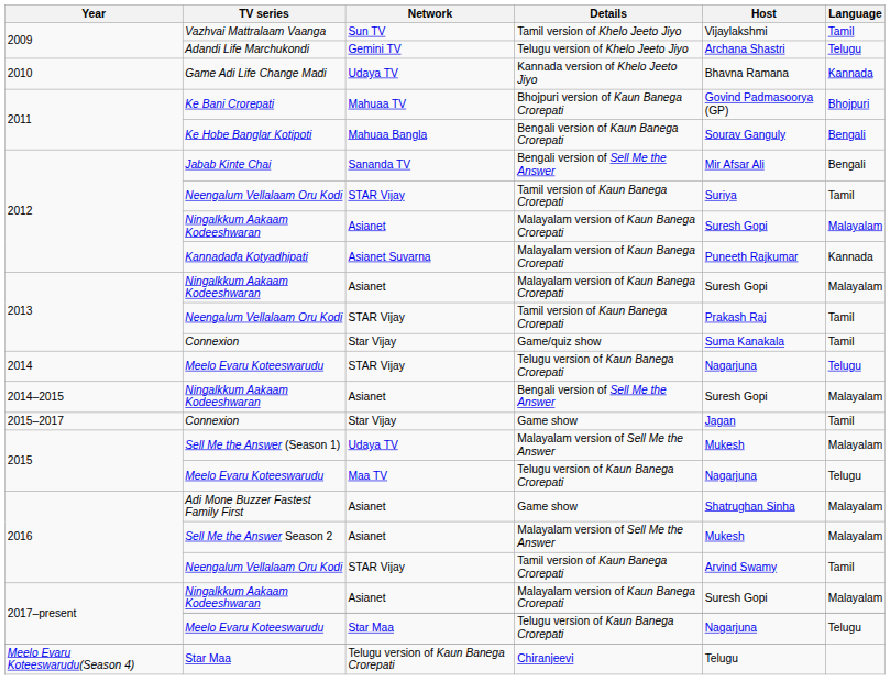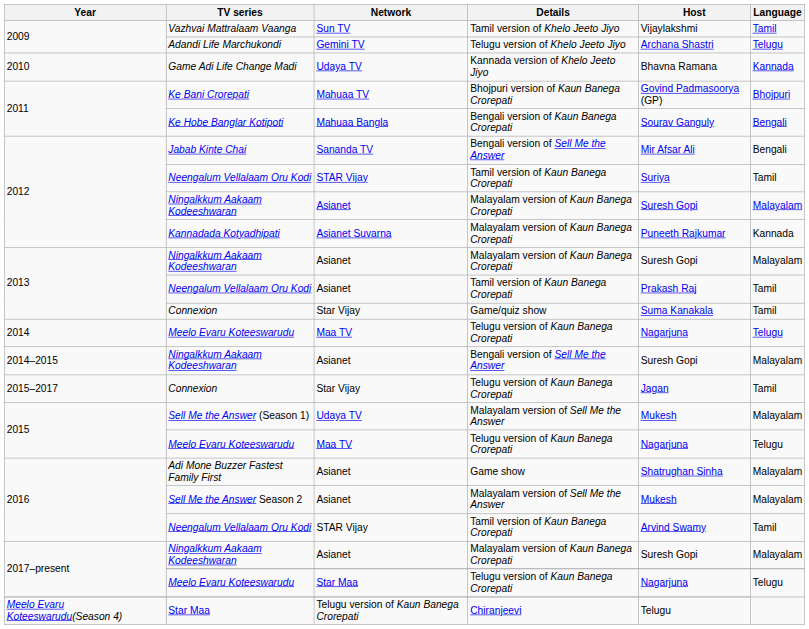 <table class="sortable wikitable" class="wikitable" style="width:99%;">
 <tr>
 <th>Year</th>
 <th>TV series</th>
 <th>Network</th>
 <th>Details</th>
 <th>Host</th>
 <th>Language</th>
 </tr>
 <tr>
 <td rowspan="2">2009</td>
 <td><em>Vazhvai Mattralaam Vaanga</em></td>
 <td><a href='#'>Sun TV</a></td>
 <td>Tamil version of <em>Khelo Jeeto Jiyo</em></td>
 <td>Vijaylakshmi</td>
 <td><a href='#'>Tamil</a></td>
 </tr>
 <tr>
 <td><em>Adandi Life Marchukondi</em></td>
 <td><a href='#'>Gemini TV</a></td>
 <td>Telugu version of <em>Khelo Jeeto Jiyo</em></td>
 <td><a href='#'>Archana Shastri</a></td>
 <td><a href='#'>Telugu</a></td>
 </tr>
 <tr>
 <td>2010</td>
 <td><em>Game Adi Life Change Madi</em></td>
 <td><a href='#'>Udaya TV</a></td>
 <td>Kannada version of <em>Khelo Jeeto Jiyo</em></td>
 <td>Bhavna Ramana</td>
 <td><a href='#'>Kannada</a></td>
 </tr>
 <tr>
 <td rowspan=2>2011</td>
 <td><em><a href='#'>Ke Bani Crorepati</a></em></td>
 <td><a href='#'>Mahuaa TV</a></td>
 <td>Bhojpuri version of <em>Kaun Banega Crorepati</em></td>
 <td><a href='#'>Govind Padmasoorya</a> (GP)</td>
 <td><a href='#'>Bhojpuri</a></td>
 </tr>
 <tr>
 <td><em><a href='#'>Ke Hobe Banglar Kotipoti</a></em></td>
 <td><a href='#'>Mahuaa Bangla</a></td>
 <td>Bengali version of <em>Kaun Banega Crorepati</em></td>
 <td><a href='#'>Sourav Ganguly</a></td>
 <td><a href='#'>Bengali</a></td>
 </tr>
 <tr>
 <td rowspan=4>2012</td>
 <td><em><a href='#'>Jabab Kinte Chai</a></em></td>
 <td><a href='#'>Sananda TV</a></td>
 <td>Bengali version of <em><a href='#'>Sell Me the Answer</a></em></td>
 <td><a href='#'>Mir Afsar Ali</a></td>
 <td>Bengali</td>
 </tr>
 <tr>
 <td><em><a href='#'>Neengalum Vellalaam Oru Kodi</a></em></td>
 <td><a href='#'>STAR Vijay</a></td>
 <td>Tamil version of <em>Kaun Banega Crorepati</em></td>
 <td><a href='#'>Suriya</a></td>
 <td>Tamil</td>
 </tr>
 <tr>
 <td><em><a href='#'>Ningalkkum Aakaam Kodeeshwaran</a></em></td>
 <td><a href='#'>Asianet</a></td>
 <td>Malayalam version of <em>Kaun Banega Crorepati</em></td>
 <td><a href='#'>Suresh Gopi</a></td>
 <td><a href='#'>Malayalam</a></td>
 </tr>
 <tr>
 <td><em><a href='#'>Kannadada Kotyadhipati</a></em></td>
 <td><a href='#'>Asianet Suvarna</a></td>
 <td>Malayalam version of <em>Kaun Banega Crorepati</em></td>
 <td><a href='#'>Puneeth Rajkumar</a></td>
 <td>Kannada</td>
 </tr>
 <tr>
 <td rowspan=3>2013</td>
 <td><em><a href='#'>Ningalkkum Aakaam Kodeeshwaran</a></em></td>
 <td>Asianet</td>
 <td>Malayalam version of <em>Kaun Banega Crorepati</em></td>
 <td>Suresh Gopi</td>
 <td>Malayalam</td>
 </tr>
 <tr>
 <td><em><a href='#'>Neengalum Vellalaam Oru Kodi</a></em></td>
-<td>STAR Vijay</td>
+<td>Asianet</td>
 <td>Tamil version of <em>Kaun Banega Crorepati</em></td>
 <td><a href='#'>Prakash Raj</a></td>
 <td>Tamil</td>
 </tr>
 <tr>
 <td><em>Connexion</em></td>
 <td>Star Vijay</td>
 <td>Game/quiz show</td>
 <td><a href='#'>Suma Kanakala</a></td>
 <td>Tamil</td>
 </tr>
 <tr>
 <td>2014</td>
 <td><em><a href='#'>Meelo Evaru Koteeswarudu</a></em></td>
-<td>STAR Vijay</td>
+<td><a href='#'>Maa TV</a></td>
 <td>Telugu version of <em>Kaun Banega Crorepati</em></td>
 <td><a href='#'>Nagarjuna</a></td>
 <td><a href='#'>Telugu</a></td>
 </tr>
 <tr>
 <td>2014–2015</td>
 <td><em><a href='#'>Ningalkkum Aakaam Kodeeshwaran</a></em></td>
 <td>Asianet</td>
 <td>Bengali version of <em><a href='#'>Sell Me the Answer</a></em></td>
 <td>Suresh Gopi</td>
 <td>Malayalam</td>
 </tr>
 <tr>
 <td>2015–2017</td>
 <td><em>Connexion</em></td>
 <td>Star Vijay</td>
-<td>Game show</td>
+<td>Telugu version of <em>Kaun Banega Crorepati</em></td>
 <td><a href='#'>Jagan</a></td>
 <td>Tamil</td>
 </tr>
 <tr>
 <td rowspan=2>2015</td>
 <td><em><a href='#'>Sell Me the Answer</a></em> (Season 1)</td>
 <td><a href='#'>Udaya TV</a></td>
 <td>Malayalam version of <em>Sell Me the Answer</em></td>
 <td><a href='#'>Mukesh</a></td>
 <td>Malayalam</td>
 </tr>
 <tr>
 <td><em><a href='#'>Meelo Evaru Koteeswarudu</a></em></td>
 <td><a href='#'>Maa TV</a></td>
 <td>Telugu version of <em>Kaun Banega Crorepati</em></td>
 <td><a href='#'>Nagarjuna</a></td>
 <td>Telugu</td>
 </tr>
 <tr>
 <td rowspan="3">2016</td>
 <td><em>Adi Mone Buzzer Fastest Family First</em></td>
 <td>Asianet</td>
 <td>Game show</td>
 <td><a href='#'>Shatrughan Sinha</a></td>
 <td>Malayalam</td>
 </tr>
 <tr>
 <td><em><a href='#'>Sell Me the Answer</a></em> Season 2</td>
 <td>Asianet</td>
 <td>Malayalam version of <em>Sell Me the Answer</em></td>
 <td><a href='#'>Mukesh</a></td>
 <td>Malayalam</td>
 </tr>
 <tr>
 <td><em><a href='#'>Neengalum Vellalaam Oru Kodi</a></em></td>
 <td>STAR Vijay</td>
 <td>Tamil version of <em>Kaun Banega Crorepati</em></td>
 <td><a href='#'>Arvind Swamy</a></td>
 <td>Tamil</td>
 </tr>
 <tr>
 <td rowspan=3>2017–present</td>
 <td><em><a href='#'>Ningalkkum Aakaam Kodeeshwaran</a></em></td>
 <td>Asianet</td>
 <td>Malayalam version of <em>Kaun Banega Crorepati</em></td>
 <td>Suresh Gopi</td>
 <td>Malayalam</td>
 </tr>
 <tr>
 </tr>
 <tr>
 <td><em><a href='#'>Meelo Evaru Koteeswarudu</a></em></td>
 <td><a href='#'>Star Maa</a></td>
 <td>Telugu version of <em>Kaun Banega Crorepati</em></td>
 <td><a href='#'>Nagarjuna</a><br></td>
 <td>Telugu</td>
 </tr>
 <tr>
 </tr>
 <tr>
 <td><em><a href='#'>Meelo Evaru Koteeswarudu</a>(Season 4)</em></td>
 <td><a href='#'>Star Maa</a></td>
 <td>Telugu version of <em>Kaun Banega Crorepati</em></td>
 <td><a href='#'>Chiranjeevi</a></td>
 <td>Telugu</td>
 </tr>
 </table>
